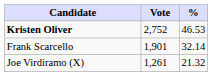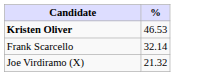 <table class="wikitable sortable">
 <tr>
 <th style="background:#ddf; width:200px;">Candidate</th>
-<th style="background:#ddf; width:50px;">Vote</th>
 <th style="background:#ddf; width:30px;">%</th>
 </tr>
 <tr>
 <td><strong>Kristen Oliver</strong></td>
-<td>2,752</td>
 <td>46.53</td>
 </tr>
 <tr>
 <td>Frank Scarcello</td>
-<td>1,901</td>
 <td>32.14</td>
 </tr>
 <tr>
 <td>Joe Virdiramo (X)</td>
-<td>1,261</td>
 <td>21.32</td>
 </tr>
 </table>
